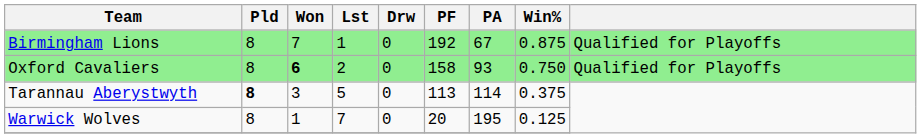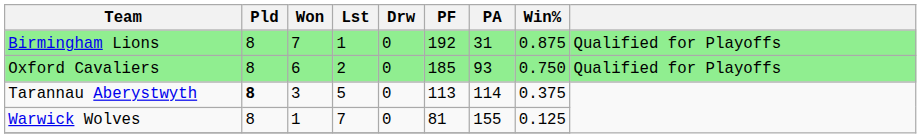 <table class="wikitable">
 <tr>
 <th width=26%>Team</th>
 <th width=5%>Pld</th>
 <th width=5%>Won</th>
 <th width=5%>Lst</th>
 <th width=5%>Drw</th>
 <th width=5%>PF</th>
 <th width=5%>PA</th>
 <th width=6%>Win%</th>
 <th width=38%></th>
 </tr>
 <tr style="background:lightgreen">
 <td><a href='#'>Birmingham</a> Lions</td>
 <td>8</td>
 <td>7</td>
 <td>1</td>
 <td>0</td>
 <td>192</td>
-<td>67</td>
+<td>31</td>
 <td>0.875</td>
 <td>Qualified for Playoffs</td>
 </tr>
 <tr style="background:lightgreen">
 <td>Oxford Cavaliers</td>
 <td>8</td>
-<td><strong>6</strong></td>
+<td>6</td>
 <td>2</td>
 <td>0</td>
-<td>158</td>
+<td>185</td>
 <td>93</td>
 <td>0.750</td>
 <td>Qualified for Playoffs</td>
 </tr>
 <tr>
 <td>Tarannau <a href='#'>Aberystwyth</a></td>
 <td><strong>8</strong></td>
 <td>3</td>
 <td>5</td>
 <td>0</td>
 <td>113</td>
 <td>114</td>
 <td>0.375</td>
 </tr>
 <tr>
 <td><a href='#'>Warwick</a> Wolves</td>
 <td>8</td>
 <td>1</td>
 <td>7</td>
 <td>0</td>
-<td>20</td>
-<td>195</td>
+<td>81</td>
+<td>155</td>
 <td>0.125</td>
 </tr>
 <tr>
 </tr>
 </table>
